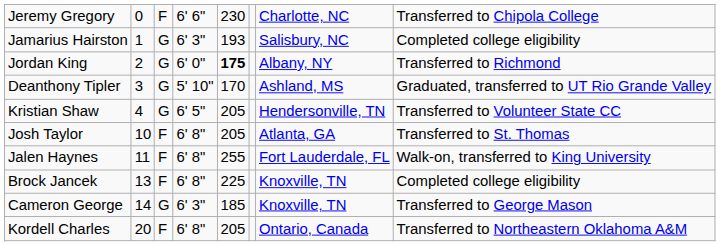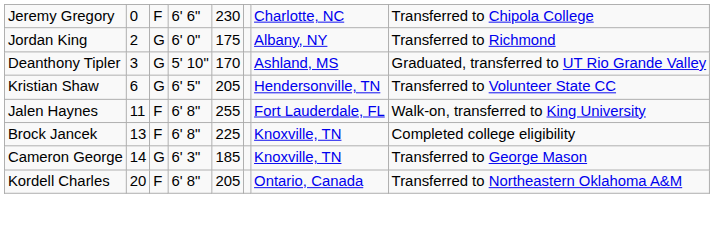 <table class="wikitable sortable" border="1">
 <tr>
 <td>Jeremy Gregory</td>
 <td>0</td>
 <td>F</td>
 <td>6' 6"</td>
 <td>230</td>
 <td></td>
 <td><a href='#'>Charlotte, NC</a></td>
 <td>Transferred to <a href='#'>Chipola College</a></td>
 </tr>
 <tr>
-<td>Jamarius Hairston</td>
-<td>1</td>
-<td>G</td>
-<td>6' 3"</td>
-<td>193</td>
-<td></td>
-<td><a href='#'>Salisbury, NC</a></td>
-<td>Completed college eligibility</td>
-</tr>
-<tr>
 <td>Jordan King</td>
 <td>2</td>
 <td>G</td>
 <td>6' 0"</td>
-<td><strong>175</strong></td>
+<td>175</td>
 <td></td>
 <td><a href='#'>Albany, NY</a></td>
 <td>Transferred to <a href='#'>Richmond</a></td>
 </tr>
 <tr>
 <td>Deanthony Tipler</td>
 <td>3</td>
 <td>G</td>
 <td>5' 10"</td>
 <td>170</td>
 <td></td>
 <td><a href='#'>Ashland, MS</a></td>
 <td>Graduated, transferred to <a href='#'>UT Rio Grande Valley</a></td>
 </tr>
 <tr>
 <td>Kristian Shaw</td>
-<td>4</td>
+<td>6</td>
 <td>G</td>
 <td>6' 5"</td>
 <td>205</td>
 <td></td>
 <td><a href='#'>Hendersonville, TN</a></td>
 <td>Transferred to <a href='#'>Volunteer State CC</a></td>
-</tr>
-<tr>
-<td>Josh Taylor</td>
-<td>10</td>
-<td>F</td>
-<td>6' 8"</td>
-<td>205</td>
-<td></td>
-<td><a href='#'>Atlanta, GA</a></td>
-<td>Transferred to <a href='#'>St. Thomas</a></td>
 </tr>
 <tr>
 <td>Jalen Haynes</td>
 <td>11</td>
 <td>F</td>
 <td>6' 8"</td>
 <td>255</td>
 <td></td>
 <td><a href='#'>Fort Lauderdale, FL</a></td>
 <td>Walk-on, transferred to <a href='#'>King University</a></td>
 </tr>
 <tr>
 <td>Brock Jancek</td>
 <td>13</td>
 <td>F</td>
 <td>6' 8"</td>
 <td>225</td>
 <td></td>
 <td><a href='#'>Knoxville, TN</a></td>
 <td>Completed college eligibility</td>
 </tr>
 <tr>
 <td>Cameron George</td>
 <td>14</td>
 <td>G</td>
 <td>6' 3"</td>
 <td>185</td>
 <td></td>
 <td><a href='#'>Knoxville, TN</a></td>
 <td>Transferred to <a href='#'>George Mason</a></td>
 </tr>
 <tr>
 <td>Kordell Charles</td>
 <td>20</td>
 <td>F</td>
 <td>6' 8"</td>
 <td>205</td>
 <td></td>
 <td><a href='#'>Ontario, Canada</a></td>
 <td>Transferred to <a href='#'>Northeastern Oklahoma A&M</a></td>
 </tr>
 </table>
